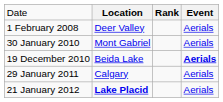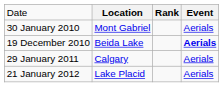 <table class="wikitable sortable" style="font-size:90%" style="text-align:center">
 <tr>
 <td>Date</td>
 <th>Location</th>
 <th>Rank</th>
 <th>Event</th>
-</tr>
-<tr>
-<td>1 February 2008</td>
-<td><a href='#'>Deer Valley</a></td>
-<td></td>
-<td><a href='#'>Aerials</a></td>
 </tr>
 <tr>
 <td>30 January 2010</td>
 <td><a href='#'>Mont Gabriel</a></td>
 <td></td>
 <td><a href='#'>Aerials</a></td>
 </tr>
 <tr>
 <td>19 December 2010</td>
 <td><a href='#'>Beida Lake</a></td>
 <td></td>
 <td><strong><a href='#'>Aerials</a></strong></td>
 </tr>
 <tr>
 <td>29 January 2011</td>
 <td><a href='#'>Calgary</a></td>
 <td></td>
 <td><a href='#'>Aerials</a></td>
 </tr>
 <tr>
 <td>21 January 2012</td>
-<td><strong><a href='#'>Lake Placid</a></strong></td>
+<td><a href='#'>Lake Placid</a></td>
 <td></td>
 <td><a href='#'>Aerials</a></td>
 </tr>
 </table>
